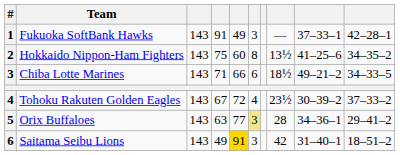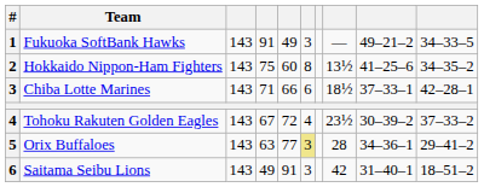 <table class="wikitable plainrowheaders" style="text-align:center;">
 <tr>
 <th scope="col">#</th>
 <th scope="col">Team</th>
 <th scope="col"></th>
 <th scope="col"></th>
 <th scope="col"></th>
 <th scope="col"><a href='#'></a></th>
 <th scope="col"><a href='#'></a></th>
 <th scope="col"></th>
 <th scope="col"></th>
 <th scope="col"></th>
 </tr>
 <tr>
 <th>1</th>
 <td style="text-align:left;"><a href='#'>Fukuoka SoftBank Hawks</a></td>
 <td>143</td>
 <td>91</td>
 <td>49</td>
 <td>3</td>
 <td></td>
 <td>—</td>
-<td>37–33–1</td>
-<td>42–28–1</td>
+<td>49–21–2</td>
+<td>34–33–5</td>
 </tr>
 <tr>
 <th>2</th>
 <td style="text-align:left;"><a href='#'>Hokkaido Nippon-Ham Fighters</a></td>
 <td>143</td>
 <td>75</td>
 <td>60</td>
 <td>8</td>
 <td></td>
 <td>13½</td>
 <td>41–25–6</td>
 <td>34–35–2</td>
 </tr>
 <tr>
 <th>3</th>
 <td style="text-align:left;"><a href='#'>Chiba Lotte Marines</a></td>
 <td>143</td>
 <td>71</td>
 <td>66</td>
 <td>6</td>
 <td></td>
 <td>18½</td>
-<td>49–21–2</td>
-<td>34–33–5</td>
+<td>37–33–1</td>
+<td>42–28–1</td>
 </tr>
 <tr>
 <th colspan="10"></th>
 </tr>
 <tr>
 <th>4</th>
 <td style="text-align:left;"><a href='#'>Tohoku Rakuten Golden Eagles</a></td>
 <td>143</td>
 <td>67</td>
 <td>72</td>
 <td>4</td>
 <td></td>
 <td>23½</td>
 <td>30–39–2</td>
 <td>37–33–2</td>
 </tr>
 <tr>
 <th>5</th>
 <td style="text-align:left;"><a href='#'>Orix Buffaloes</a></td>
 <td>143</td>
 <td>63</td>
 <td>77</td>
 <td style="background: khaki;">3</td>
 <td></td>
 <td>28</td>
 <td>34–36–1</td>
 <td>29–41–2</td>
 </tr>
 <tr>
 <th>6</th>
 <td style="text-align:left;"><a href='#'>Saitama Seibu Lions</a></td>
 <td>143</td>
 <td>49</td>
-<td style="background: gold;">91</td>
+<td>91</td>
 <td>3</td>
 <td></td>
 <td>42</td>
 <td>31–40–1</td>
 <td>18–51–2</td>
 </tr>
 </table>
